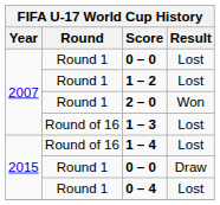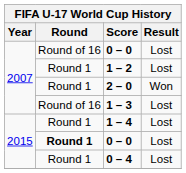 <table class="wikitable" style="text-align: center;font-size:90%;">
 <tr>
 <th colspan=4>FIFA U-17 World Cup History</th>
 </tr>
 <tr>
 <th>Year</th>
 <th>Round</th>
 <th>Score</th>
 <th>Result</th>
 </tr>
 <tr>
 <td rowspan=4><a href='#'>2007</a></td>
-<td>Round 1</td>
+<td>Round of 16</td>
 <td align="left"> <strong>0 – 0</strong> </td>
 <td>Lost</td>
 </tr>
 <tr>
 <td>Round 1</td>
 <td align="left"> <strong>1 – 2</strong> </td>
 <td>Lost</td>
 </tr>
 <tr>
 <td>Round 1</td>
 <td align="left"> <strong>2 – 0</strong> </td>
 <td>Won</td>
 </tr>
 <tr>
 <td>Round of 16</td>
 <td align="left"> <strong>1 – 3</strong> </td>
 <td>Lost</td>
 </tr>
 <tr>
 <td rowspan=3><a href='#'>2015</a></td>
-<td>Round of 16</td>
+<td>Round 1</td>
 <td align="left">  <strong>1 – 4</strong>  </td>
 <td>Lost</td>
 </tr>
 <tr>
-<td>Round 1</td>
+<td><strong>Round 1</strong></td>
 <td align="left"> <strong>0 – 0</strong>  </td>
-<td>Draw</td>
+<td>Lost</td>
 </tr>
 <tr>
 <td>Round 1</td>
 <td align="left">  <strong>0 – 4</strong>  </td>
 <td>Lost</td>
 </tr>
 <tr>
 </tr>
 </table>
